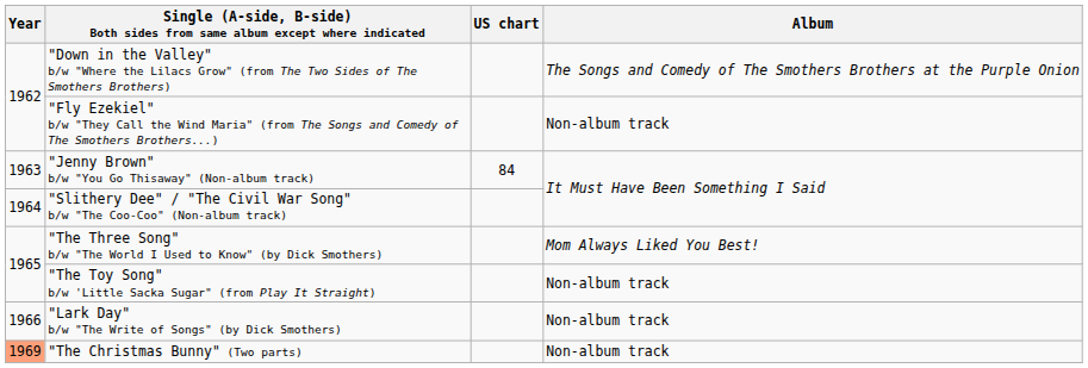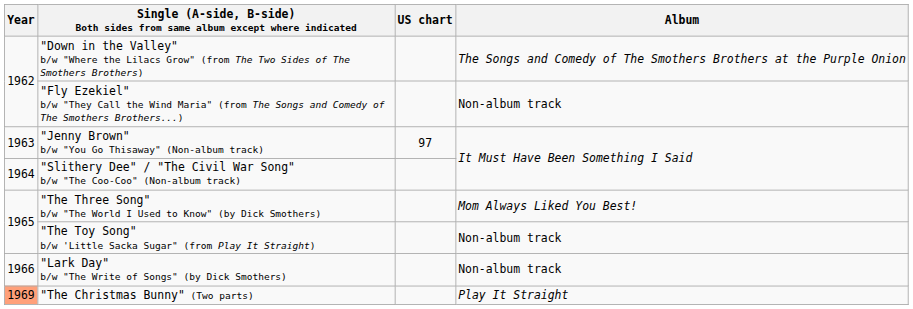 <table class="wikitable" style="text-align:center;">
 <tr>
 <th>Year</th>
 <th style="width:400px;">Single (A-side, B-side)<br><small>Both sides from same album except where indicated</small></th>
 <th>US chart</th>
 <th>Album</th>
 </tr>
 <tr>
 <td rowspan="2">1962</td>
 <td align="left">"Down in the Valley"<br><small>b/w "Where the Lilacs Grow" (from <em>The Two Sides of The Smothers Brothers</em>)</small></td>
 <td style="text-align:center;"></td>
 <td align="left"><em>The Songs and Comedy of The Smothers Brothers at the Purple Onion</em></td>
 </tr>
 <tr>
 <td align="left">"Fly Ezekiel"<br><small>b/w "They Call the Wind Maria" (from <em>The Songs and Comedy of The Smothers Brothers...</em>)</small></td>
 <td style="text-align:center;"></td>
 <td align="left">Non-album track</td>
 </tr>
 <tr>
 <td>1963</td>
 <td align="left">"Jenny Brown"<br><small>b/w "You Go Thisaway" (Non-album track)</small></td>
-<td style="text-align:center;">84</td>
+<td style="text-align:center;">97</td>
 <td style="text-align:left;" rowspan="2"><em>It Must Have Been Something I Said</em></td>
 </tr>
 <tr>
 <td>1964</td>
 <td align="left">"Slithery Dee" / "The Civil War Song"<br><small>b/w "The Coo-Coo" (Non-album track)</small></td>
 <td style="text-align:center;"></td>
 </tr>
 <tr>
 <td rowspan="2">1965</td>
 <td align="left">"The Three Song"<br><small>b/w "The World I Used to Know" (by Dick Smothers)</small></td>
 <td style="text-align:center;"></td>
 <td align="left"><em>Mom Always Liked You Best!</em></td>
 </tr>
 <tr>
 <td align="left">"The Toy Song"<br><small>b/w 'Little Sacka Sugar" (from <em>Play It Straight</em>)</small></td>
 <td style="text-align:center;"></td>
 <td align="left">Non-album track</td>
 </tr>
 <tr>
 <td>1966</td>
 <td align="left">"Lark Day"<br><small>b/w "The Write of Songs" (by Dick Smothers)</small></td>
 <td style="text-align:center;"></td>
 <td align="left">Non-album track</td>
 </tr>
 <tr>
 <td style="background: lightsalmon;">1969</td>
 <td align="left">"The Christmas Bunny"<small> (Two parts)</small></td>
 <td style="text-align:center;"></td>
-<td align="left">Non-album track</td>
+<td align="left"><em>Play It Straight</em></td>
 </tr>
 </table>
